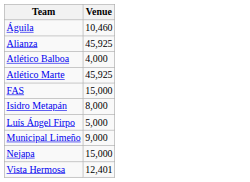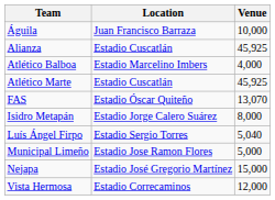 <table class="wikitable sortable">
 <tr>
 <th>Team</th>
+<th>Location</th>
 <th>Venue</th>
 </tr>
 <tr>
 <td><a href='#'>Águila</a></td>
-<td>10,460</td>
+<td><a href='#'>Juan Francisco Barraza</a></td>
+<td>10,000</td>
 </tr>
 <tr>
 <td><a href='#'>Alianza</a></td>
+<td><a href='#'>Estadio Cuscatlán</a></td>
 <td>45,925</td>
 </tr>
 <tr>
 <td><a href='#'>Atlético Balboa</a></td>
+<td><a href='#'>Estadio Marcelino Imbers</a></td>
 <td>4,000</td>
 </tr>
 <tr>
 <td><a href='#'>Atlético Marte</a></td>
+<td><a href='#'>Estadio Cuscatlán</a></td>
 <td>45,925</td>
 </tr>
 <tr>
 <td><a href='#'>FAS</a></td>
-<td>15,000</td>
+<td><a href='#'>Estadio Óscar Quiteño</a></td>
+<td>13,070</td>
 </tr>
 <tr>
 <td><a href='#'>Isidro Metapán</a></td>
+<td><a href='#'>Estadio Jorge Calero Suárez</a></td>
 <td>8,000</td>
 </tr>
 <tr>
 <td><a href='#'>Luís Ángel Firpo</a></td>
+<td><a href='#'>Estadio Sergio Torres</a></td>
+<td>5,040</td>
+</tr>
+<tr>
+<td><a href='#'>Municipal Limeño</a></td>
+<td><a href='#'>Estadio Jose Ramon Flores</a></td>
 <td>5,000</td>
 </tr>
 <tr>
-<td><a href='#'>Municipal Limeño</a></td>
-<td>9,000</td>
-</tr>
-<tr>
 <td><a href='#'>Nejapa</a></td>
+<td><a href='#'>Estadio José Gregorio Martínez</a></td>
 <td>15,000</td>
 </tr>
 <tr>
 <td><a href='#'>Vista Hermosa</a></td>
-<td>12,401</td>
+<td><a href='#'>Estadio Correcaminos</a></td>
+<td>12,000</td>
 </tr>
 </table>
